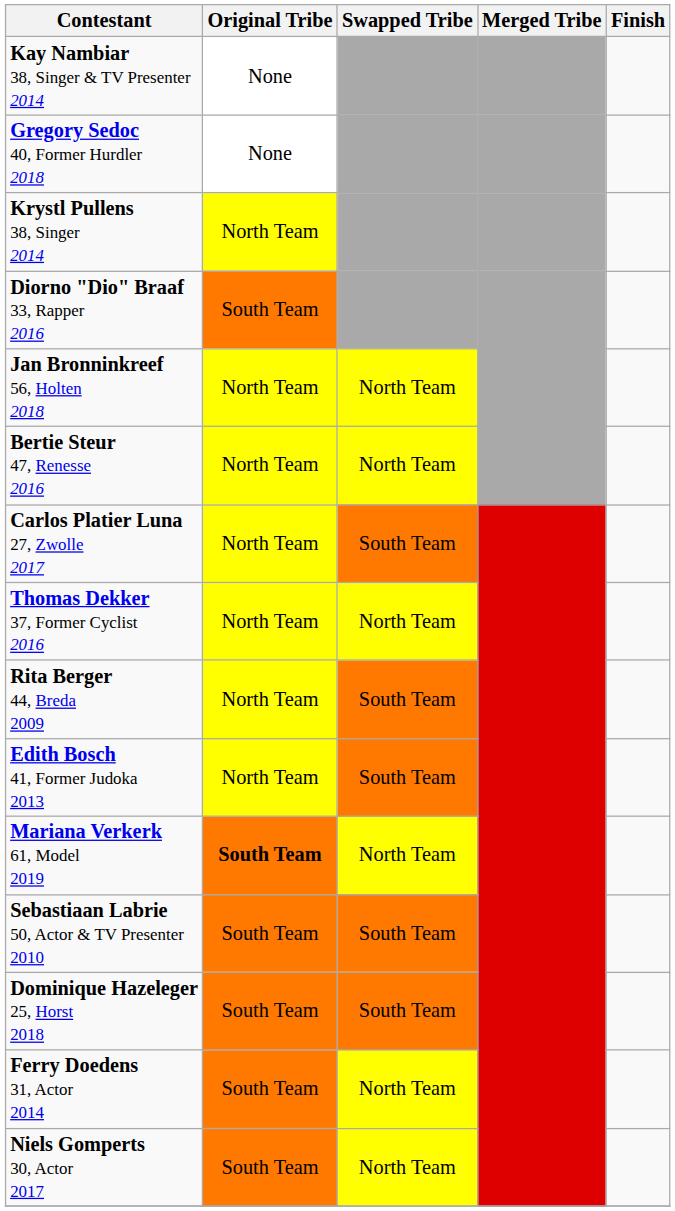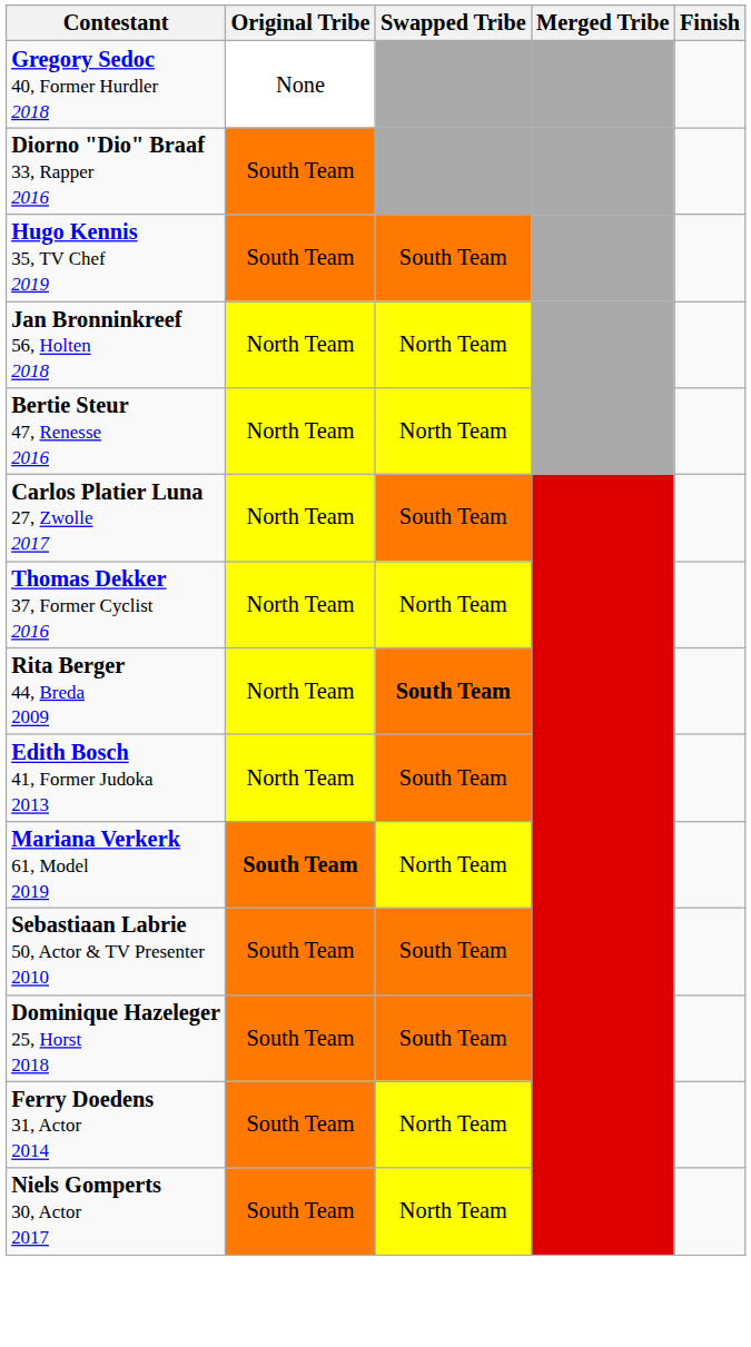 <table class="wikitable sortable" style="margin:auto; text-align:center">
 <tr>
 <th>Contestant</th>
 <th>Original Tribe</th>
 <th>Swapped Tribe</th>
 <th>Merged Tribe</th>
 <th>Finish</th>
 </tr>
 <tr>
-<td style="text-align: left;"><strong>Kay Nambiar</strong><br><small>38, Singer & TV Presenter<br><em><a href='#'>2014</a></em></small></td>
-<td bgcolor="white">None</td>
-<td bgcolor="darkgrey"></td>
-<td bgcolor="darkgrey"></td>
-<td></td>
-</tr>
-<tr>
 <td style="text-align: left;"><strong><a href='#'>Gregory Sedoc</a></strong><br><small>40, Former Hurdler<br><em><a href='#'>2018</a></em></small></td>
 <td bgcolor="white">None</td>
-<td bgcolor="darkgrey"></td>
-<td bgcolor="darkgrey"></td>
-<td></td>
-</tr>
-<tr>
-<td style="text-align: left;"><strong>Krystl Pullens</strong><br><small>38, Singer<br><em><a href='#'>2014</a></em></small></td>
-<td bgcolor="yellow">North Team</td>
 <td bgcolor="darkgrey"></td>
 <td bgcolor="darkgrey"></td>
 <td></td>
 </tr>
 <tr>
 <td style="text-align: left;"><strong>Diorno "Dio" Braaf</strong><br><small>33, Rapper<br><em><a href='#'>2016</a></em></small></td>
 <td bgcolor="FF7900">South Team</td>
 <td bgcolor="darkgrey"></td>
+<td bgcolor="darkgrey"></td>
+<td></td>
+</tr>
+<tr>
+<td style="text-align: left;"><strong><a href='#'>Hugo Kennis</a></strong><br><small>35, TV Chef<br><em><a href='#'>2019</a></em></small></td>
+<td bgcolor="FF7900">South Team</td>
+<td bgcolor="FF7900">South Team</td>
 <td bgcolor="darkgrey"></td>
 <td></td>
 </tr>
 <tr>
 <td style="text-align: left;"><strong>Jan Bronninkreef</strong><br><small>56, <a href='#'>Holten</a><br><em><a href='#'>2018</a></em></small></td>
 <td bgcolor="yellow">North Team</td>
 <td bgcolor="yellow">North Team</td>
 <td bgcolor="darkgrey"></td>
 <td></td>
 </tr>
 <tr>
 <td style="text-align: left;"><strong>Bertie Steur</strong><br><small>47, <a href='#'>Renesse</a><br><em><a href='#'>2016</a></em></small></td>
 <td bgcolor="yellow">North Team</td>
 <td bgcolor="yellow">North Team</td>
 <td bgcolor="darkgrey"></td>
 <td></td>
 </tr>
 <tr>
 <td style="text-align: left;"><strong>Carlos Platier Luna</strong><br><small>27, <a href='#'>Zwolle</a><br><em><a href='#'>2017</a></em></small></td>
 <td bgcolor="yellow">North Team</td>
 <td bgcolor="FF7900">South Team</td>
 <td rowspan="9" bgcolor="#de0000"></td>
 <td></td>
 </tr>
 <tr>
 <td style="text-align: left;"><strong><a href='#'>Thomas Dekker</a></strong><br><small>37, Former Cyclist<br><em><a href='#'>2016</a></small></td>
 <td bgcolor="yellow">North Team</td>
 <td bgcolor="yellow">North Team</td>
 <td></td>
 </tr>
 <tr>
 <td style="text-align: left;"><strong>Rita Berger</strong><br><small>44, <a href='#'>Breda</a><br></em><a href='#'>2009</a><em></small></td>
 <td bgcolor="yellow">North Team</td>
-<td bgcolor="FF7900">South Team</td>
+<td bgcolor="FF7900"><strong>South Team</strong></td>
 <td></td>
 </tr>
 <tr>
 <td style="text-align: left;"><strong><a href='#'>Edith Bosch</a></strong><br><small>41, Former Judoka<br></em><a href='#'>2013</a><em></small></td>
 <td bgcolor="yellow">North Team</td>
 <td bgcolor="FF7900">South Team</td>
 <td></td>
 </tr>
 <tr>
 <td style="text-align: left;"><strong><a href='#'>Mariana Verkerk</a></strong><br><small>61, Model<br></em><a href='#'>2019</a><em></small></td>
 <td bgcolor="FF7900"><strong>South Team</strong></td>
 <td bgcolor="yellow">North Team</td>
 <td></td>
 </tr>
 <tr>
 <td style="text-align: left;"><strong>Sebastiaan Labrie</strong><br><small>50, Actor & TV Presenter<br></em><a href='#'>2010</a><em></small></td>
 <td bgcolor="FF7900">South Team</td>
 <td bgcolor="FF7900">South Team</td>
 <td></td>
 </tr>
 <tr>
 <td style="text-align: left;"><strong>Dominique Hazeleger</strong><br><small>25, <a href='#'>Horst</a><br></em><a href='#'>2018</a><em></small></td>
 <td bgcolor="FF7900">South Team</td>
 <td bgcolor="FF7900">South Team</td>
 <td></td>
 </tr>
 <tr>
 <td style="text-align: left;"><strong>Ferry Doedens</strong><br><small>31, Actor<br></em><a href='#'>2014</a><em></small></td>
 <td bgcolor="FF7900">South Team</td>
 <td bgcolor="yellow">North Team</td>
 <td></td>
 </tr>
 <tr>
 <td style="text-align: left;"><strong>Niels Gomperts</strong><br><small>30, Actor<br></em><a href='#'>2017</a><em></small></td>
 <td bgcolor="FF7900">South Team</td>
 <td bgcolor="yellow">North Team</td>
 <td></td>
 </tr>
 <tr>
 </tr>
 </table>
